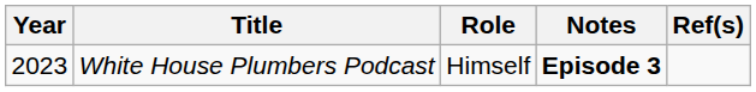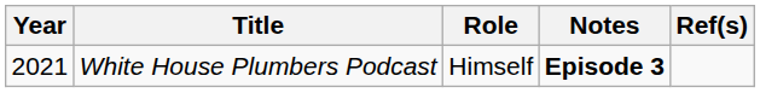 <table class="wikitable">
 <tr>
 <th>Year</th>
 <th>Title</th>
 <th>Role</th>
 <th class="unsortable">Notes</th>
 <th>Ref(s)</th>
 </tr>
 <tr>
-<td>2023</td>
+<td>2021</td>
 <td><em>White House Plumbers Podcast</em></td>
 <td>Himself</td>
 <td><strong>Episode 3</strong></td>
 <td></td>
 </tr>
 </table>
